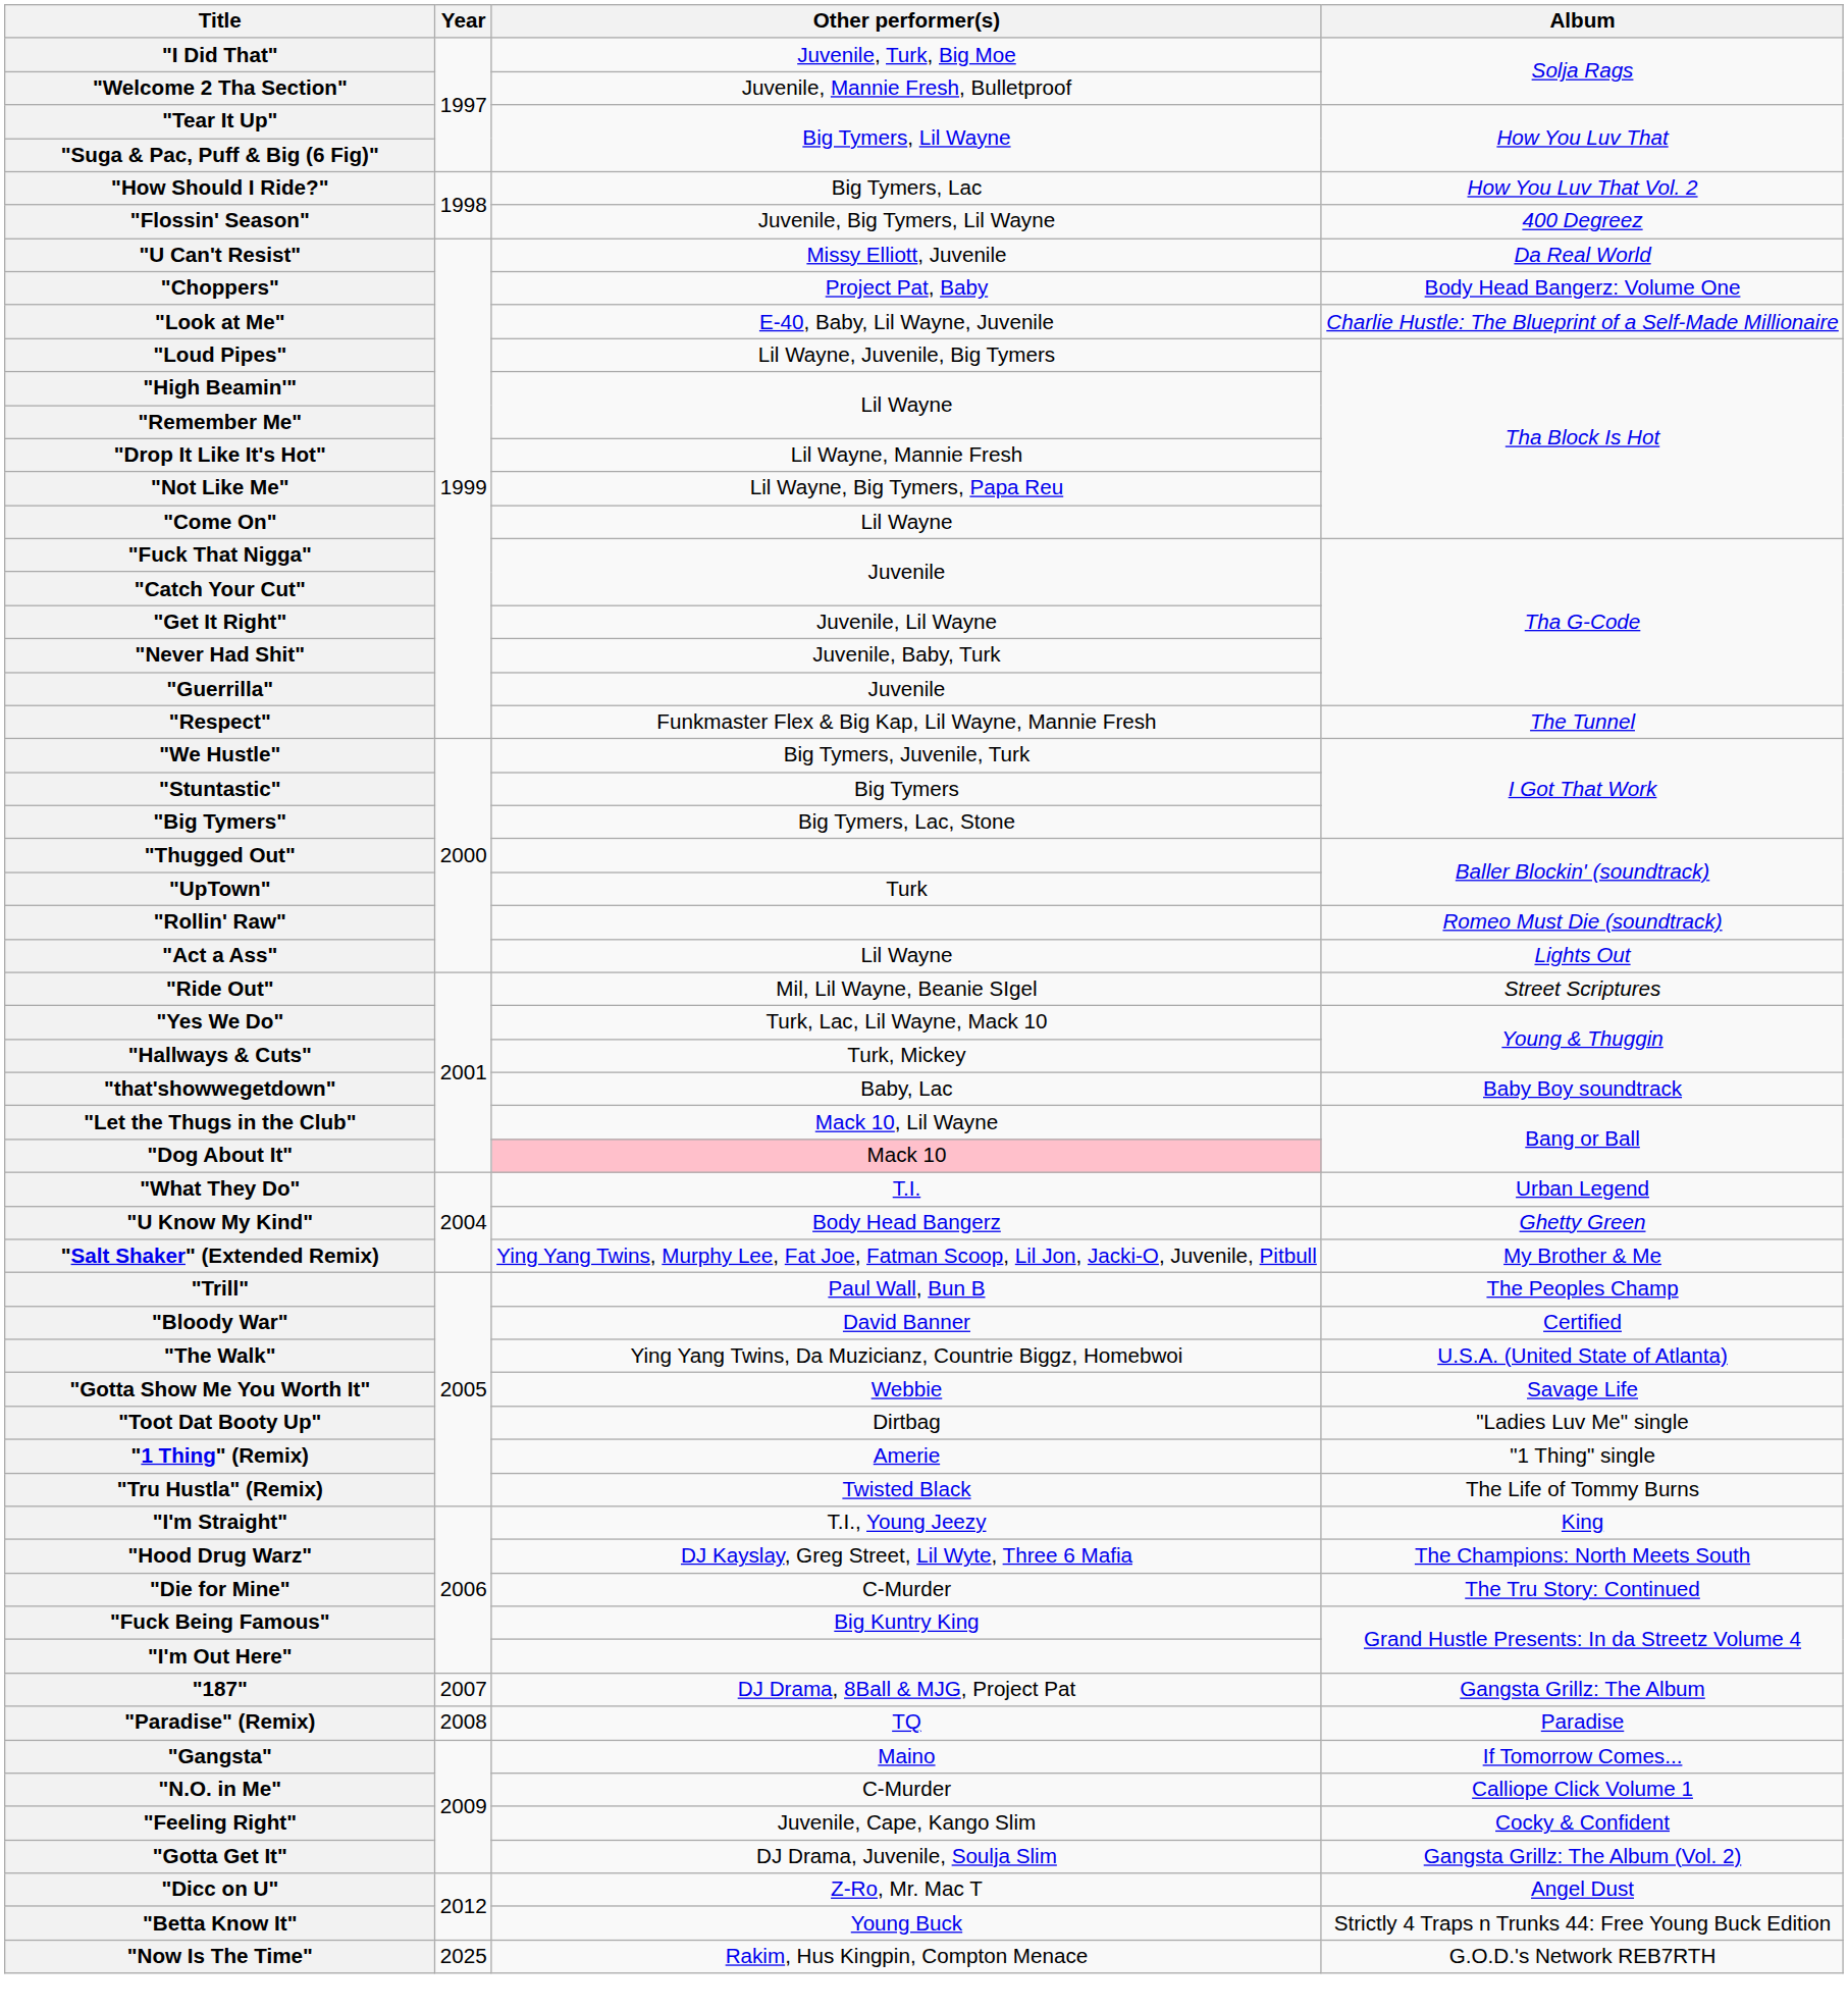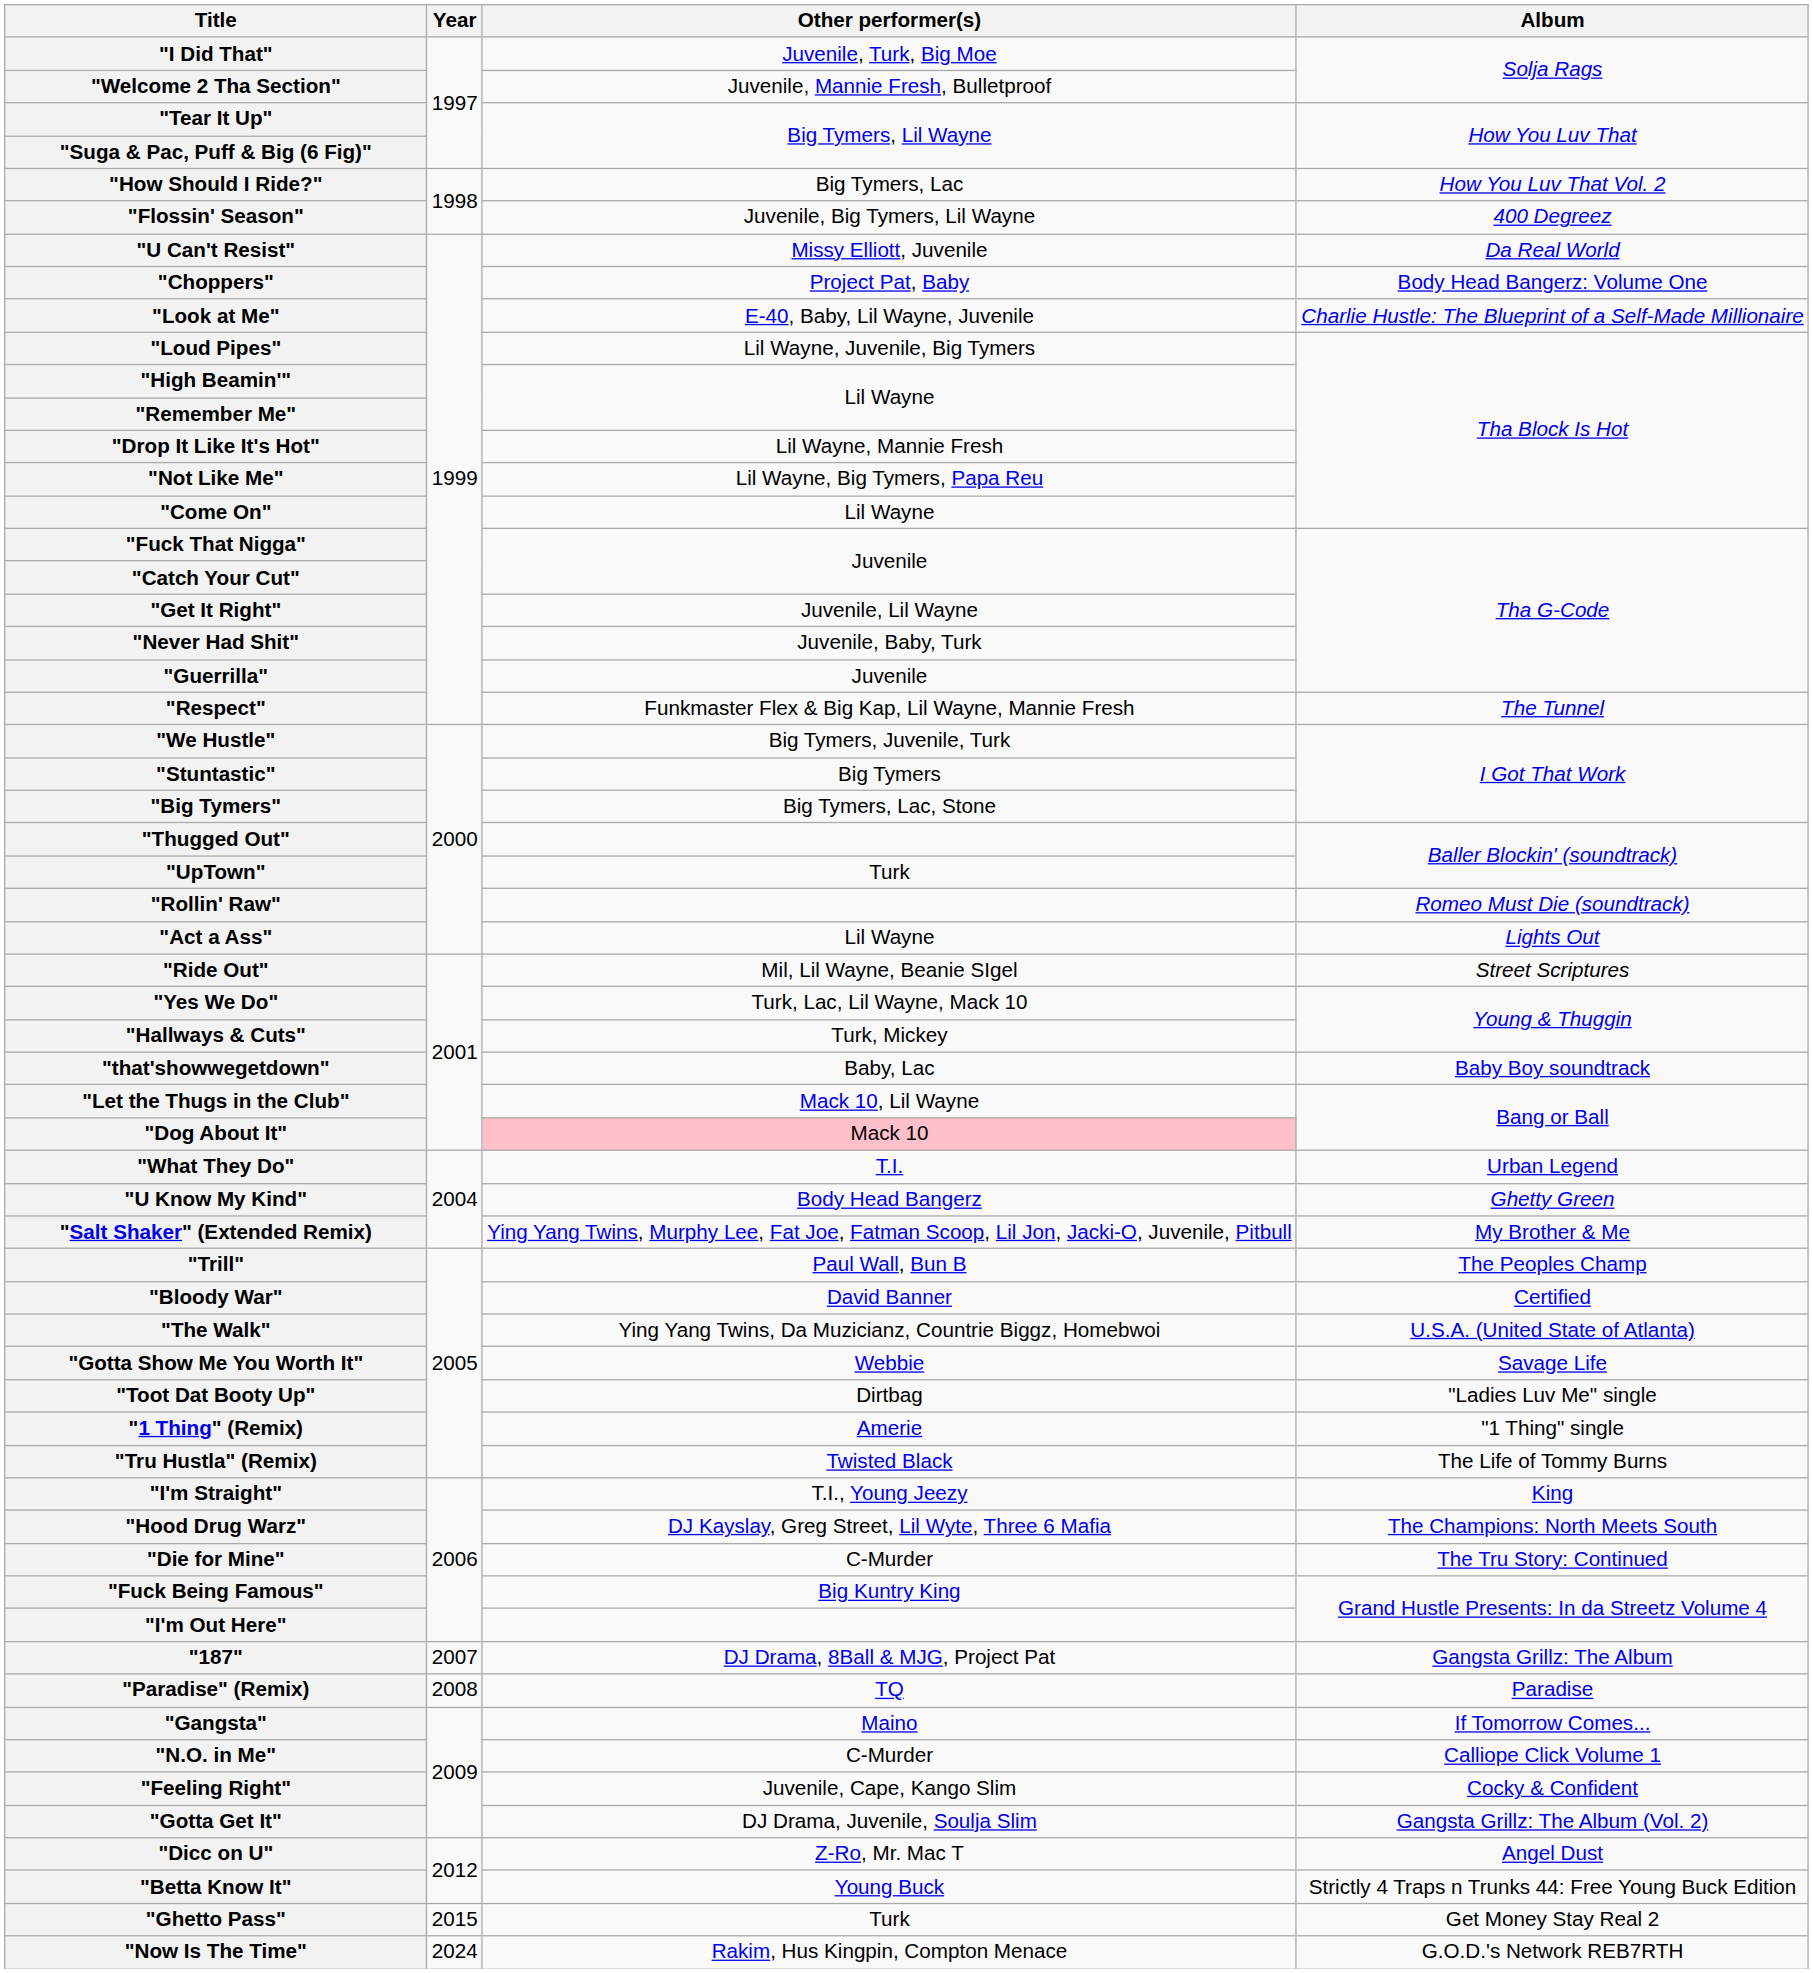 <table class="wikitable plainrowheaders" style="text-align:center;">
 <tr>
 <th scope="col" style="width:20em;">Title</th>
 <th scope="col">Year</th>
 <th scope="col">Other performer(s)</th>
 <th scope="col">Album</th>
 </tr>
 <tr>
 <th scope="row">"I Did That"</th>
 <td rowspan="4">1997</td>
 <td><a href='#'>Juvenile</a>, <a href='#'>Turk</a>, <a href='#'>Big Moe</a></td>
 <td rowspan="2"><em><a href='#'>Solja Rags</a></em></td>
 </tr>
 <tr>
 <th scope="row">"Welcome 2 Tha Section"</th>
 <td>Juvenile, <a href='#'>Mannie Fresh</a>, Bulletproof</td>
 </tr>
 <tr>
 <th scope="row">"Tear It Up"</th>
 <td rowspan="2"><a href='#'>Big Tymers</a>, <a href='#'>Lil Wayne</a></td>
 <td rowspan="2"><em><a href='#'>How You Luv That</a></em></td>
 </tr>
 <tr>
 <th scope="row">"Suga & Pac, Puff & Big (6 Fig)"</th>
 </tr>
 <tr>
 <th scope="row">"How Should I Ride?"</th>
 <td rowspan="2">1998</td>
 <td>Big Tymers, Lac</td>
 <td><em><a href='#'>How You Luv That Vol. 2</a></em></td>
 </tr>
 <tr>
 <th scope="row">"Flossin' Season"</th>
 <td>Juvenile, Big Tymers, Lil Wayne</td>
 <td><em><a href='#'>400 Degreez</a></em></td>
 </tr>
 <tr>
 <th scope="row">"U Can't Resist"</th>
 <td rowspan="15">1999</td>
 <td><a href='#'>Missy Elliott</a>, Juvenile</td>
 <td><em><a href='#'>Da Real World</a></em></td>
 </tr>
 <tr>
 <th scope="row">"Choppers"</th>
 <td><a href='#'>Project Pat</a>, <a href='#'>Baby</a></td>
 <td></em><a href='#'>Body Head Bangerz: Volume One</a><em></td>
 </tr>
 <tr>
 <th>"Look at Me"</th>
 <td><a href='#'>E-40</a>, Baby, Lil Wayne, Juvenile</td>
 <td><a href='#'><em>Charlie Hustle: The Blueprint of a Self-Made Millionaire</em></a></td>
 </tr>
 <tr>
 <th scope="row">"Loud Pipes"</th>
 <td>Lil Wayne, Juvenile, Big Tymers</td>
 <td rowspan="6"><em><a href='#'>Tha Block Is Hot</a></em></td>
 </tr>
 <tr>
 <th scope="row">"High Beamin'"</th>
 <td rowspan="2">Lil Wayne</td>
 </tr>
 <tr>
 <th scope="row">"Remember Me"</th>
 </tr>
 <tr>
 <th scope="row">"Drop It Like It's Hot"</th>
 <td>Lil Wayne, Mannie Fresh</td>
 </tr>
 <tr>
 <th scope="row">"Not Like Me"</th>
 <td>Lil Wayne, Big Tymers, <a href='#'>Papa Reu</a></td>
 </tr>
 <tr>
 <th scope="row">"Come On"</th>
 <td>Lil Wayne</td>
 </tr>
 <tr>
 <th scope="row">"Fuck That Nigga"</th>
 <td rowspan="2">Juvenile</td>
 <td rowspan="5"><em><a href='#'>Tha G-Code</a></em></td>
 </tr>
 <tr>
 <th scope="row">"Catch Your Cut"</th>
 </tr>
 <tr>
 <th scope="row">"Get It Right"</th>
 <td>Juvenile, Lil Wayne</td>
 </tr>
 <tr>
 <th scope="row">"Never Had Shit"</th>
 <td>Juvenile, Baby, Turk</td>
 </tr>
 <tr>
 <th scope="row">"Guerrilla"</th>
 <td>Juvenile</td>
 </tr>
 <tr>
 <th>"Respect"</th>
 <td>Funkmaster Flex & Big Kap, Lil Wayne, Mannie Fresh</td>
 <td><a href='#'><em>The Tunnel</em></a></td>
 </tr>
 <tr>
 <th scope="row">"We Hustle"</th>
 <td rowspan="7">2000</td>
 <td>Big Tymers, Juvenile, Turk</td>
 <td rowspan="3"><em><a href='#'>I Got That Work</a></em></td>
 </tr>
 <tr>
 <th scope="row">"Stuntastic"</th>
 <td>Big Tymers</td>
 </tr>
 <tr>
 <th scope="row">"Big Tymers"</th>
 <td>Big Tymers, Lac, Stone</td>
 </tr>
 <tr>
 <th>"Thugged Out"</th>
 <td></td>
 <td rowspan="2"><a href='#'><em>Baller Blockin' (soundtrack)</em></a></td>
 </tr>
 <tr>
 <th>"UpTown"</th>
 <td>Turk</td>
 </tr>
 <tr>
 <th>"Rollin' Raw"</th>
 <td></td>
 <td><a href='#'><em>Romeo Must Die (soundtrack)</em></a></td>
 </tr>
 <tr>
 <th scope="row">"Act a Ass"</th>
 <td>Lil Wayne</td>
 <td><em><a href='#'>Lights Out</a></em></td>
 </tr>
 <tr>
 <th>"Ride Out"</th>
 <td rowspan="6">2001</td>
 <td>Mil, Lil Wayne, Beanie SIgel</td>
 <td><em>Street Scriptures</em></td>
 </tr>
 <tr>
 <th>"Yes We Do"</th>
 <td>Turk, Lac, Lil Wayne, Mack 10</td>
 <td rowspan="2"><a href='#'><em>Young & Thuggin<strong></a></td>
 </tr>
 <tr>
 <th>"Hallways & Cuts"</th>
 <td>Turk, Mickey</td>
 </tr>
 <tr>
 <th>"that'showwegetdown"</th>
 <td>Baby, Lac</td>
 <td><a href='#'></em>Baby Boy soundtrack<em></a></td>
 </tr>
 <tr>
 <th scope="row">"Let the Thugs in the Club"</th>
 <td><a href='#'>Mack 10</a>, Lil Wayne</td>
 <td rowspan="2"></em><a href='#'>Bang or Ball</a><em></td>
 </tr>
 <tr>
 <th scope="row">"Dog About It"</th>
 <td style="background: pink;">Mack 10</td>
 </tr>
 <tr>
 <th scope="row">"What They Do"</th>
 <td rowspan="3">2004</td>
 <td><a href='#'>T.I.</a></td>
 <td></em><a href='#'>Urban Legend</a><em></td>
 </tr>
 <tr>
 <th scope="row">"U Know My Kind"</th>
 <td><a href='#'>Body Head Bangerz</a></td>
 <td><em><a href='#'>Ghetty Green</a></em></td>
 </tr>
 <tr>
 <th scope="row">"<a href='#'>Salt Shaker</a>" (Extended Remix)</th>
 <td><a href='#'>Ying Yang Twins</a>, <a href='#'>Murphy Lee</a>, <a href='#'>Fat Joe</a>, <a href='#'>Fatman Scoop</a>, <a href='#'>Lil Jon</a>, <a href='#'>Jacki-O</a>, Juvenile, <a href='#'>Pitbull</a></td>
 <td></em><a href='#'>My Brother & Me</a><em></td>
 </tr>
 <tr>
 <th scope="row">"Trill"</th>
 <td rowspan="7">2005</td>
 <td><a href='#'>Paul Wall</a>, <a href='#'>Bun B</a></td>
 <td></em><a href='#'>The Peoples Champ</a><em></td>
 </tr>
 <tr>
 <th scope="row">"Bloody War"</th>
 <td><a href='#'>David Banner</a></td>
 <td></em><a href='#'>Certified</a><em></td>
 </tr>
 <tr>
 <th scope="row">"The Walk"</th>
 <td>Ying Yang Twins, Da Muzicianz, Countrie Biggz, Homebwoi</td>
 <td></em><a href='#'>U.S.A. (United State of Atlanta)</a><em></td>
 </tr>
 <tr>
 <th scope="row">"Gotta Show Me You Worth It"</th>
 <td><a href='#'>Webbie</a></td>
 <td></em><a href='#'>Savage Life</a><em></td>
 </tr>
 <tr>
 <th scope="row">"Toot Dat Booty Up"</th>
 <td>Dirtbag</td>
 <td>"Ladies Luv Me" single</td>
 </tr>
 <tr>
 <th scope="row">"<a href='#'>1 Thing</a>" (Remix)</th>
 <td><a href='#'>Amerie</a></td>
 <td>"1 Thing" single</td>
 </tr>
 <tr>
 <th scope="row">"Tru Hustla" (Remix)</th>
 <td><a href='#'>Twisted Black</a></td>
 <td></em>The Life of Tommy Burns<em></td>
 </tr>
 <tr>
 <th scope="row">"I'm Straight"</th>
 <td rowspan="5">2006</td>
 <td>T.I., <a href='#'>Young Jeezy</a></td>
 <td></em><a href='#'>King</a><em></td>
 </tr>
 <tr>
 <th scope="row">"Hood Drug Warz"</th>
 <td><a href='#'>DJ Kayslay</a>, Greg Street, <a href='#'>Lil Wyte</a>, <a href='#'>Three 6 Mafia</a></td>
 <td></em><a href='#'>The Champions: North Meets South</a><em></td>
 </tr>
 <tr>
 <th scope="row">"Die for Mine"</th>
 <td>C-Murder</td>
 <td></em><a href='#'>The Tru Story: Continued</a><em></td>
 </tr>
 <tr>
 <th scope="row">"Fuck Being Famous"</th>
 <td><a href='#'>Big Kuntry King</a></td>
 <td rowspan="2"></em><a href='#'>Grand Hustle Presents: In da Streetz Volume 4</a><em></td>
 </tr>
 <tr>
 <th scope="row">"I'm Out Here"</th>
 <td></td>
 </tr>
 <tr>
 <th scope="row">"187"</th>
 <td>2007</td>
 <td><a href='#'>DJ Drama</a>, <a href='#'>8Ball & MJG</a>, Project Pat</td>
 <td></em><a href='#'>Gangsta Grillz: The Album</a><em></td>
 </tr>
 <tr>
 <th scope="row">"Paradise" (Remix)</th>
 <td>2008</td>
 <td><a href='#'>TQ</a></td>
 <td></em><a href='#'>Paradise</a><em></td>
 </tr>
 <tr>
 <th scope="row">"Gangsta"</th>
 <td rowspan="4">2009</td>
 <td><a href='#'>Maino</a></td>
 <td></em><a href='#'>If Tomorrow Comes...</a><em></td>
 </tr>
 <tr>
 <th scope="row">"N.O. in Me"</th>
 <td>C-Murder</td>
 <td></em><a href='#'>Calliope Click Volume 1</a><em></td>
 </tr>
 <tr>
 <th scope="row">"Feeling Right"</th>
 <td>Juvenile, Cape, Kango Slim</td>
 <td></em><a href='#'>Cocky & Confident</a><em></td>
 </tr>
 <tr>
 <th scope="row">"Gotta Get It"</th>
 <td>DJ Drama, Juvenile, <a href='#'>Soulja Slim</a></td>
 <td></em><a href='#'>Gangsta Grillz: The Album (Vol. 2)</a><em></td>
 </tr>
 <tr>
 <th scope="row">"Dicc on U"</th>
 <td rowspan="2">2012</td>
 <td><a href='#'>Z-Ro</a>, Mr. Mac T</td>
 <td></em><a href='#'>Angel Dust</a><em></td>
 </tr>
 <tr>
 <th scope="row">"Betta Know It"</th>
 <td><a href='#'>Young Buck</a></td>
 <td></em>Strictly 4 Traps n Trunks 44: Free Young Buck Edition<em></td>
 </tr>
 <tr>
+<th scope="row">"Ghetto Pass"</th>
+<td>2015</td>
+<td>Turk</td>
+<td></em>Get Money Stay Real 2<em></td>
+</tr>
+<tr>
 <th scope="row">"Now Is The Time"</th>
-<td>2025</td>
+<td>2024</td>
 <td><a href='#'>Rakim</a>, Hus Kingpin, Compton Menace</td>
 <td></em>G.O.D.'s Network REB7RTH<em></td>
 </tr>
 </table>
